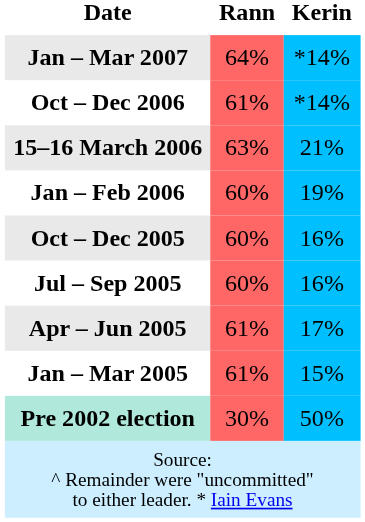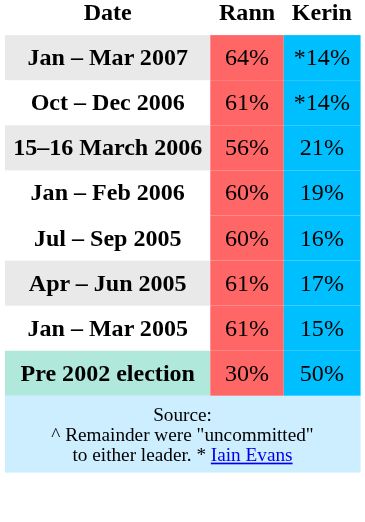 <table class="toccolours" cellpadding="5" cellspacing="0" style="float:right; margin-right:.5em; margin-top:.4em; font-size:90%;">
 <tr>
 </tr>
 <tr>
 <th>Date</th>
 <th>Rann</th>
 <th>Kerin</th>
 </tr>
 <tr>
 <th style="background:#e9e9e9;">Jan – Mar 2007</th>
 <td style="text-align:center; background:#f66;">64%</td>
 <td style="text-align:center; background:#00bfff;">*14%</td>
 </tr>
 <tr>
 <th>Oct – Dec 2006</th>
 <td style="text-align:center; background:#f66;">61%</td>
 <td style="text-align:center; background:#00bfff;">*14%</td>
 </tr>
 <tr>
 <th style="background:#e9e9e9;">15–16 March 2006</th>
-<td style="text-align:center; background:#f66;">63%</td>
+<td style="text-align:center; background:#f66;">56%</td>
 <td style="text-align:center; background:#00bfff;">21%</td>
 </tr>
 <tr>
 <th>Jan – Feb 2006</th>
 <td style="text-align:center; background:#f66;">60%</td>
 <td style="text-align:center; background:#00bfff;">19%</td>
-</tr>
-<tr>
-<th style="background:#e9e9e9;">Oct – Dec 2005</th>
-<td style="text-align:center; background:#f66;">60%</td>
-<td style="text-align:center; background:#00bfff;">16%</td>
 </tr>
 <tr>
 <th>Jul – Sep 2005</th>
 <td style="text-align:center; background:#f66;">60%</td>
 <td style="text-align:center; background:#00bfff;">16%</td>
 </tr>
 <tr>
 <th style="background:#e9e9e9;">Apr – Jun 2005</th>
 <td style="text-align:center; background:#f66;">61%</td>
 <td style="text-align:center; background:#00bfff;">17%</td>
 </tr>
 <tr>
 <th>Jan – Mar 2005</th>
 <td style="text-align:center; background:#f66;">61%</td>
 <td style="text-align:center; background:#00bfff;">15%</td>
 </tr>
 <tr>
 <th style="background:#b0e9db;">Pre 2002 election</th>
 <td style="text-align:center; background:#f66;">30%</td>
 <td style="text-align:center; background:#00bfff;">50%</td>
 </tr>
 <tr>
 <td colspan="3" style="font-size:80%; background:#cef; text-align:center;">Source: <br>^ Remainder were "uncommitted"<br>to either leader. * <a href='#'>Iain Evans</a></td>
 </tr>
 </table>
